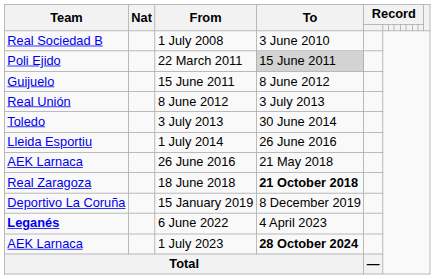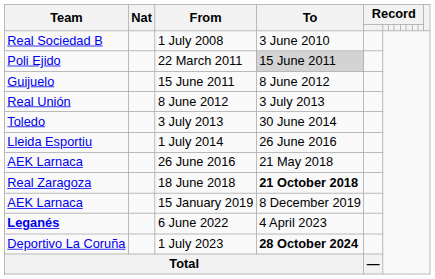 <table class="wikitable" style="text-align: center">
 <tr>
 <th rowspan="2">Team</th>
 <th rowspan="2">Nat</th>
 <th rowspan="2">From</th>
 <th rowspan="2">To</th>
 <th colspan="8">Record</th>
 <th rowspan=2></th>
 </tr>
 <tr>
 <th></th>
 <th></th>
 <th></th>
 <th></th>
 <th></th>
 <th></th>
 <th></th>
 <th></th>
 </tr>
 <tr>
 <td align=left><a href='#'>Real Sociedad B</a></td>
 <td></td>
 <td align=left>1 July 2008</td>
 <td align=left>3 June 2010<br></td>
 <td></td>
 </tr>
 <tr>
 <td align=left><a href='#'>Poli Ejido</a></td>
 <td></td>
 <td align=left>22 March 2011</td>
 <td align=left style="background: lightgrey;">15 June 2011<br></td>
 <td></td>
 </tr>
 <tr>
 <td align=left><a href='#'>Guijuelo</a></td>
 <td></td>
 <td align=left>15 June 2011</td>
 <td align=left>8 June 2012<br></td>
 <td></td>
 </tr>
 <tr>
 <td align=left><a href='#'>Real Unión</a></td>
 <td></td>
 <td align=left>8 June 2012</td>
 <td align=left>3 July 2013<br></td>
 <td></td>
 </tr>
 <tr>
 <td align=left><a href='#'>Toledo</a></td>
 <td></td>
 <td align=left>3 July 2013</td>
 <td align=left>30 June 2014<br></td>
 <td></td>
 </tr>
 <tr>
 <td align=left><a href='#'>Lleida Esportiu</a></td>
 <td></td>
 <td align=left>1 July 2014</td>
 <td align=left>26 June 2016<br></td>
 <td></td>
 </tr>
 <tr>
 <td align=left><a href='#'>AEK Larnaca</a></td>
 <td></td>
 <td align=left>26 June 2016</td>
 <td align=left>21 May 2018<br></td>
 <td></td>
 </tr>
 <tr>
 <td align=left><a href='#'>Real Zaragoza</a></td>
 <td></td>
 <td align=left>18 June 2018</td>
 <td align=left><strong>21 October 2018<br></strong></td>
 <td></td>
 </tr>
 <tr>
-<td align=left><a href='#'>Deportivo La Coruña</a></td>
+<td align=left><a href='#'>AEK Larnaca</a></td>
 <td></td>
 <td align=left>15 January 2019</td>
 <td align=left>8 December 2019<br></td>
 <td></td>
 </tr>
 <tr>
 <td align=left><strong><a href='#'>Leganés</a></strong></td>
 <td></td>
 <td align=left>6 June 2022</td>
 <td align=left>4 April 2023<br></td>
 <td></td>
 </tr>
 <tr>
-<td align=left><a href='#'>AEK Larnaca</a></td>
+<td align=left><a href='#'>Deportivo La Coruña</a></td>
 <td></td>
 <td align=left>1 July 2023</td>
 <td align=left><strong>28 October 2024<br></strong></td>
 <td></td>
 </tr>
 <tr>
 <th colspan="4">Total<br></th>
 <th>—</th>
 </tr>
 </table>
